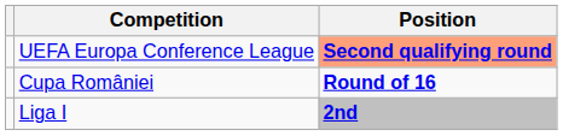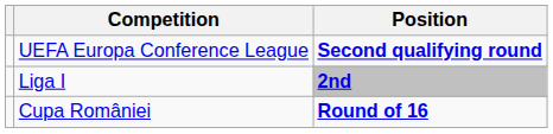 <table class="wikitable">
 <tr>
 <th></th>
 <th>Competition</th>
 <th>Position</th>
 </tr>
 <tr>
 <td></td>
 <td><a href='#'>UEFA Europa Conference League</a></td>
-<td style="background: lightsalmon;"><strong><a href='#'>Second qualifying round</a></strong></td>
+<td><strong><a href='#'>Second qualifying round</a></strong></td>
+</tr>
+<tr>
+<td></td>
+<td><a href='#'>Liga I</a></td>
+<td style="background:silver;"><strong><a href='#'>2nd</a></strong></td>
 </tr>
 <tr>
 <td></td>
 <td><a href='#'>Cupa României</a></td>
 <td><strong><a href='#'>Round of 16</a></strong></td>
 </tr>
-<tr>
-<td></td>
-<td><a href='#'>Liga I</a></td>
-<td style="background:silver;"><strong><a href='#'>2nd</a></strong></td>
-</tr>
 </table>
